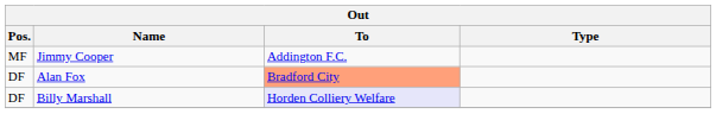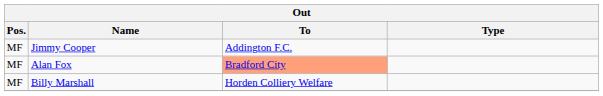 <table class="wikitable" style="font-size:100%;width:99%;">
 <tr>
 <th colspan="4">Out</th>
 </tr>
 <tr>
 <th width=3%>Pos.</th>
 <th width=33%>Name</th>
 <th width=28%>To</th>
 <th width=36%>Type</th>
 </tr>
 <tr>
 <td>MF</td>
 <td><a href='#'>Jimmy Cooper</a></td>
 <td><a href='#'>Addington F.C.</a></td>
 <td></td>
 </tr>
 <tr>
-<td>DF</td>
+<td>MF</td>
 <td><a href='#'>Alan Fox</a></td>
 <td style="background: lightsalmon;"><a href='#'>Bradford City</a></td>
 <td></td>
 </tr>
 <tr>
-<td>DF</td>
+<td>MF</td>
 <td><a href='#'>Billy Marshall</a></td>
-<td style="background: lavender;"><a href='#'>Horden Colliery Welfare</a></td>
+<td><a href='#'>Horden Colliery Welfare</a></td>
 <td></td>
 </tr>
 <tr>
 </tr>
 </table>
